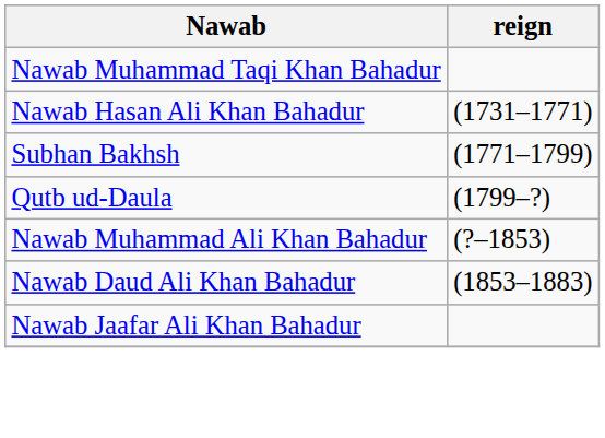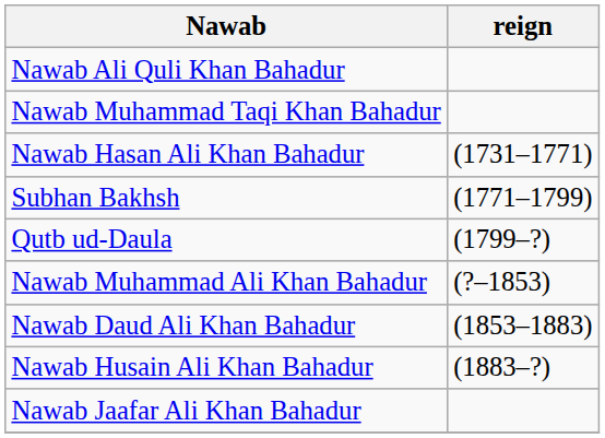 <table class="wikitable">
 <tr>
 <th>Nawab</th>
 <th>reign</th>
+</tr>
+<tr>
+<td><a href='#'>Nawab Ali Quli Khan Bahadur</a></td>
+<td></td>
 </tr>
 <tr>
 <td><a href='#'>Nawab Muhammad Taqi Khan Bahadur</a></td>
 <td></td>
 </tr>
 <tr>
 <td><a href='#'>Nawab Hasan Ali Khan Bahadur</a></td>
 <td>(1731–1771)</td>
 </tr>
 <tr>
 <td><a href='#'>Subhan Bakhsh</a></td>
 <td>(1771–1799)</td>
 </tr>
 <tr>
 <td><a href='#'>Qutb ud-Daula</a></td>
 <td>(1799–?)</td>
 </tr>
 <tr>
 <td><a href='#'>Nawab Muhammad Ali Khan Bahadur</a></td>
 <td>(?–1853)</td>
 </tr>
 <tr>
 <td><a href='#'>Nawab Daud Ali Khan Bahadur</a></td>
 <td>(1853–1883)</td>
 </tr>
 <tr>
+<td><a href='#'>Nawab Husain Ali Khan Bahadur</a></td>
+<td>(1883–?)</td>
+</tr>
+<tr>
 <td><a href='#'>Nawab Jaafar Ali Khan Bahadur</a></td>
 <td></td>
 </tr>
 <tr>
 </tr>
 </table>
